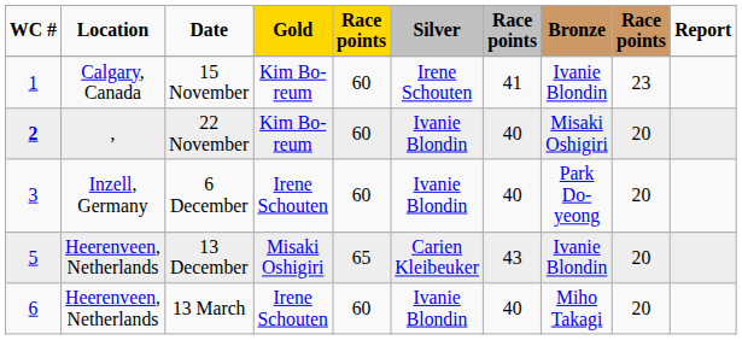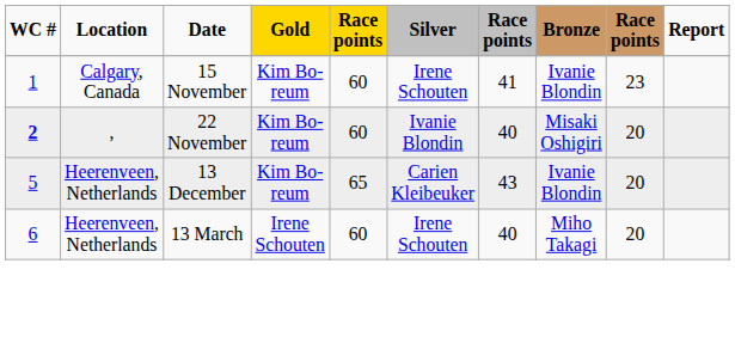 <table class="wikitable">
 <tr>
 <td width="40" align="center"><strong>WC #</strong></td>
 <td width="160" align="center"><strong>Location</strong></td>
 <td width="100" align="center"><strong>Date</strong></td>
 <td width="160" bgcolor="gold" align="center"><strong>Gold</strong></td>
 <td width="50" bgcolor="gold" align="center"><strong>Race points</strong></td>
 <td width="160" bgcolor="silver" align="center"><strong>Silver</strong></td>
 <td width="50" bgcolor="silver" align="center"><strong>Race points</strong></td>
 <td width="160" bgcolor="#CC9966" align="center"><strong>Bronze</strong></td>
 <td width="50" bgcolor="#CC9966" align="center"><strong>Race points</strong></td>
 <td width="50" align="center"><strong>Report</strong></td>
 </tr>
 <tr bgcolor="#cccccc">
 </tr>
 <tr>
 <td align="center"><a href='#'>1</a></td>
 <td align="center"><a href='#'>Calgary</a>, Canada</td>
 <td align="center">15 November</td>
 <td align="center"><a href='#'>Kim Bo-reum</a><br><small></small></td>
 <td align="center">60</td>
 <td align="center"><a href='#'>Irene Schouten</a><br><small></small></td>
 <td align="center">41</td>
 <td align="center"><a href='#'>Ivanie Blondin</a><br><small></small></td>
 <td align="center">23</td>
 <td align="center"></td>
 </tr>
 <tr bgcolor="#eeeeee">
 <td align="center"><strong><a href='#'>2</a></strong></td>
 <td align="center">, </td>
 <td align="center">22 November</td>
 <td align="center"><a href='#'>Kim Bo-reum</a><br><small></small></td>
 <td align="center">60</td>
 <td align="center"><a href='#'>Ivanie Blondin</a><br><small></small></td>
 <td align="center">40</td>
 <td align="center"><a href='#'>Misaki Oshigiri</a><br><small></small></td>
 <td align="center">20</td>
 <td align="center"></td>
 </tr>
-<tr>
-<td align="center"><a href='#'>3</a></td>
-<td align="center"><a href='#'>Inzell</a>, Germany</td>
-<td align="center">6 December</td>
-<td align="center"><a href='#'>Irene Schouten</a><br><small></small></td>
-<td align="center">60</td>
-<td align="center"><a href='#'>Ivanie Blondin</a><br><small></small></td>
-<td align="center">40</td>
-<td align="center"><a href='#'>Park Do-yeong</a><br><small></small></td>
-<td align="center">20</td>
-<td align="center"></td>
-</tr>
 <tr bgcolor="#eeeeee">
 <td align="center"><a href='#'>5</a></td>
 <td align="center"><a href='#'>Heerenveen</a>, Netherlands</td>
 <td align="center">13 December</td>
-<td align="center"><a href='#'>Misaki Oshigiri</a><br><small></small></td>
+<td align="center"><a href='#'>Kim Bo-reum</a><br><small></small></td>
 <td align="center">65</td>
 <td align="center"><a href='#'>Carien Kleibeuker</a><br><small></small></td>
 <td align="center">43</td>
 <td align="center"><a href='#'>Ivanie Blondin</a><br><small></small></td>
 <td align="center">20</td>
 <td align="center"></td>
 </tr>
 <tr>
 <td align="center"><a href='#'>6</a></td>
 <td align="center"><a href='#'>Heerenveen</a>, Netherlands</td>
 <td align="center">13 March</td>
 <td align="center"><a href='#'>Irene Schouten</a><br><small></small></td>
 <td align="center">60</td>
-<td align="center"><a href='#'>Ivanie Blondin</a><br><small></small></td>
+<td align="center"><a href='#'>Irene Schouten</a><br><small></small></td>
 <td align="center">40</td>
 <td align="center"><a href='#'>Miho Takagi</a><br><small></small></td>
 <td align="center">20</td>
 <td align="center"></td>
 </tr>
 </table>
